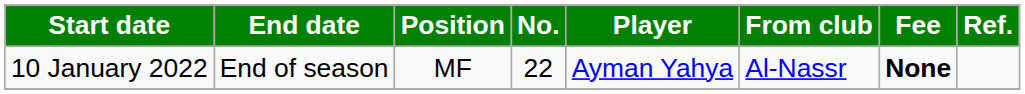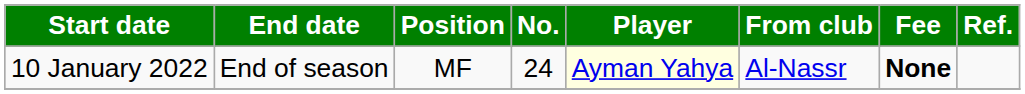 <table class="wikitable sortable">
 <tr>
 <th style="background:green; color:white;"><strong>Start date</strong></th>
 <th style="background:green; color:white;"><strong>End date</strong></th>
 <th style="background:green; color:white;"><strong>Position</strong></th>
 <th style="background:green; color:white;"><strong>No.</strong></th>
 <th style="background:green; color:white;"><strong>Player</strong></th>
 <th style="background:green; color:white;"><strong>From club</strong></th>
 <th style="background:green; color:white;"><strong>Fee</strong></th>
 <th style="background:green; color:white;"><strong>Ref.</strong></th>
 </tr>
 <tr>
 <td>10 January 2022</td>
 <td>End of season</td>
 <td style="text-align:center;">MF</td>
-<td style="text-align:center;">22</td>
-<td style="text-align:left;"> <a href='#'>Ayman Yahya</a></td>
+<td style="text-align:center;">24</td>
+<td style="background: lightyellow; text-align:left;"> <a href='#'>Ayman Yahya</a></td>
 <td style="text-align:left;"> <a href='#'>Al-Nassr</a></td>
 <td><strong>None</strong></td>
 <td></td>
 </tr>
 <tr>
 </tr>
 </table>
